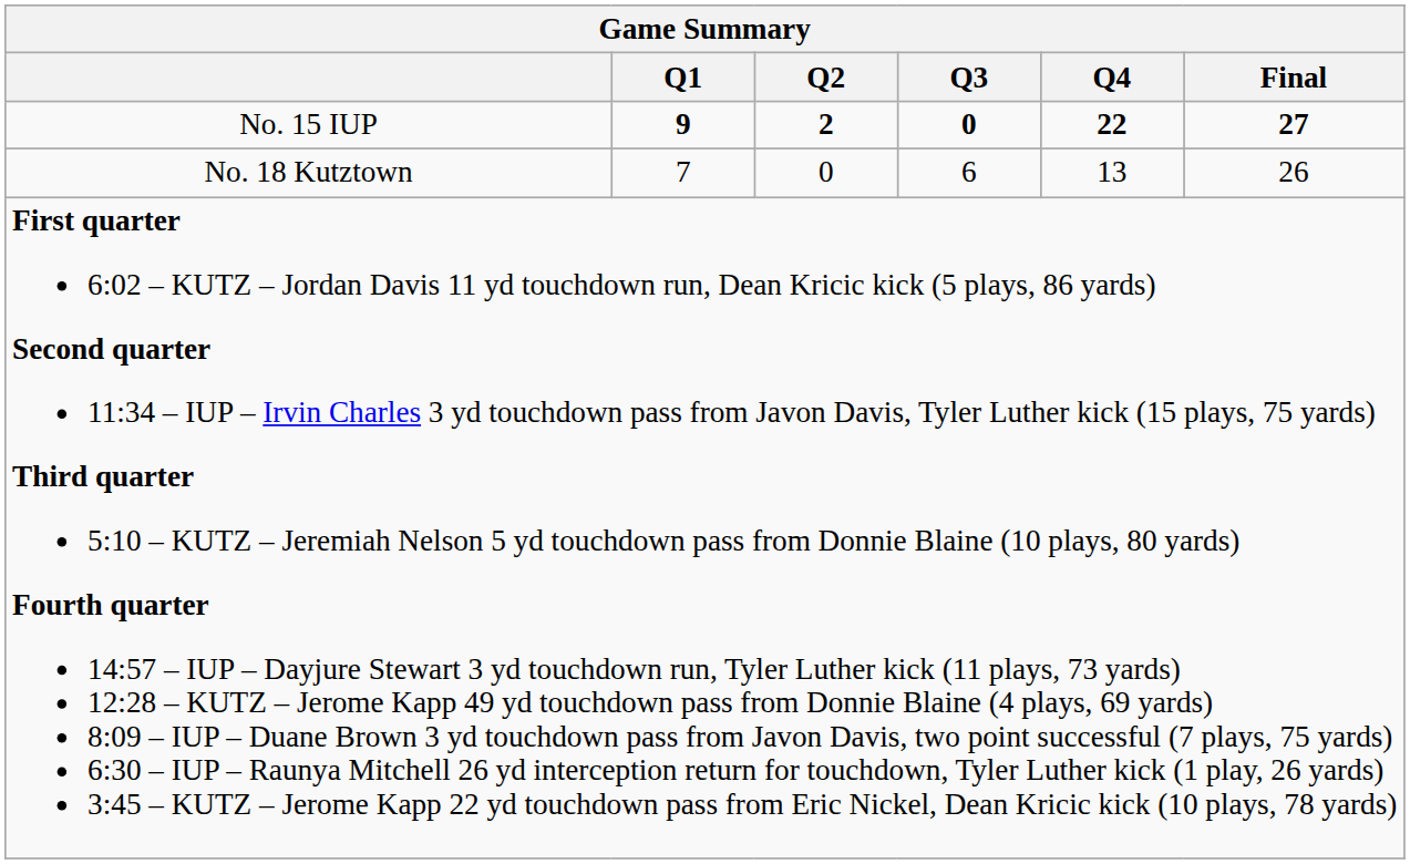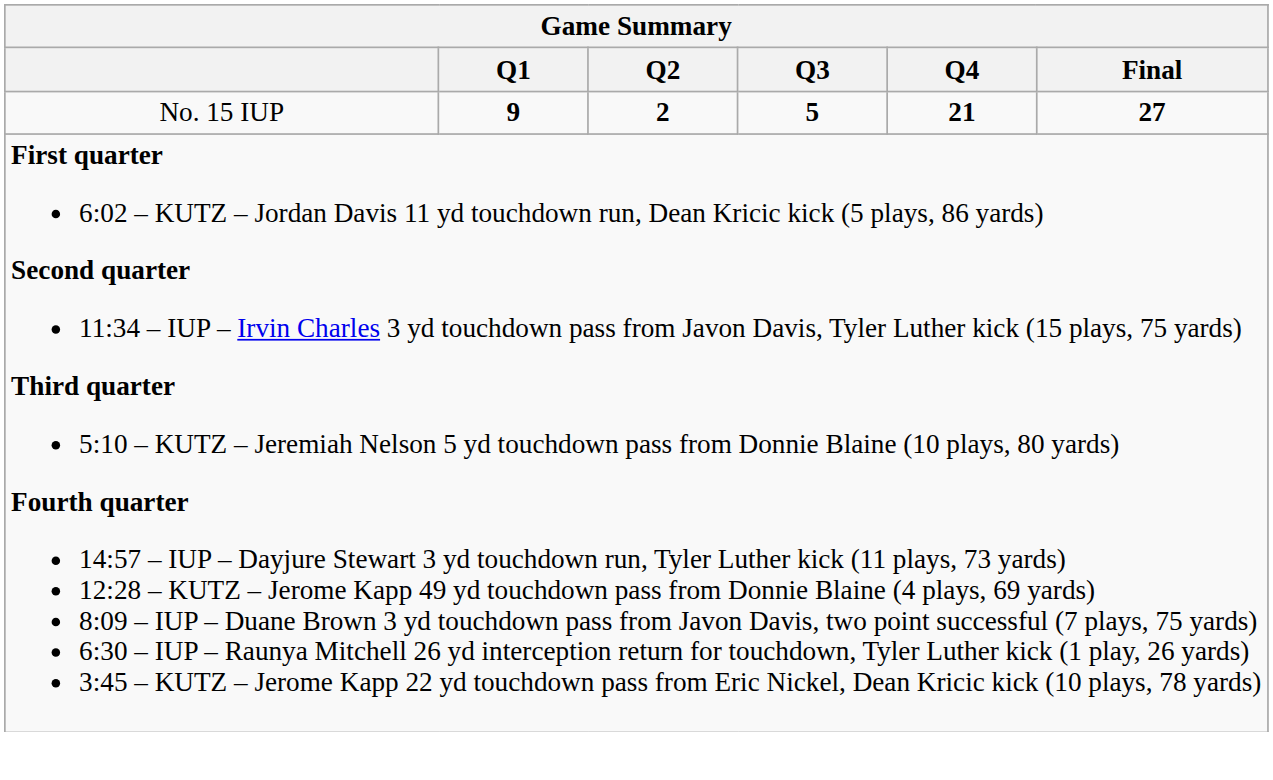 <table class="wikitable">
 <tr>
 <th colspan="6">Game Summary</th>
 </tr>
 <tr>
 <th></th>
 <th>Q1</th>
 <th>Q2</th>
 <th>Q3</th>
 <th>Q4</th>
 <th>Final</th>
 </tr>
 <tr align="center">
 <td>No. 15 IUP</td>
 <td><strong>9</strong></td>
 <td><strong>2</strong></td>
-<td><strong>0</strong></td>
-<td><strong>22</strong></td>
+<td><strong>5</strong></td>
+<td><strong>21</strong></td>
 <td><strong>27</strong></td>
-</tr>
-<tr align="center">
-<td>No. 18 Kutztown</td>
-<td>7</td>
-<td>0</td>
-<td>6</td>
-<td>13</td>
-<td>26</td>
 </tr>
 <tr>
 <td colspan="6"><strong>First quarter</strong><br><ul><li>6:02 – KUTZ – Jordan Davis 11 yd touchdown run, Dean Kricic kick (5 plays, 86 yards)</li></ul><strong>Second quarter</strong><ul><li>11:34 – IUP – <a href='#'>Irvin Charles</a> 3 yd touchdown pass from Javon Davis, Tyler Luther kick (15 plays, 75 yards)</li></ul><strong>Third quarter</strong><ul><li>5:10 – KUTZ – Jeremiah Nelson 5 yd touchdown pass from Donnie Blaine (10 plays, 80 yards)</li></ul><strong>Fourth quarter</strong><ul><li>14:57 – IUP – Dayjure Stewart 3 yd touchdown run, Tyler Luther kick (11 plays, 73 yards)</li><li>12:28 – KUTZ – Jerome Kapp 49 yd touchdown pass from Donnie Blaine (4 plays, 69 yards)</li><li>8:09 – IUP – Duane Brown 3 yd touchdown pass from Javon Davis, two point successful (7 plays, 75 yards)</li><li>6:30 – IUP – Raunya Mitchell 26 yd interception return for touchdown, Tyler Luther kick (1 play, 26 yards)</li><li>3:45 – KUTZ – Jerome Kapp 22 yd touchdown pass from Eric Nickel, Dean Kricic kick (10 plays, 78 yards)</li></ul></td>
 </tr>
 </table>
